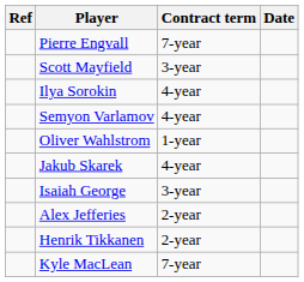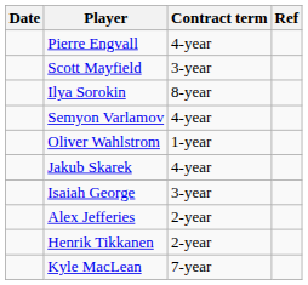 <table class="wikitable">
 <tr>
-<th>Ref</th>
+<th>Date</th>
 <th>Player</th>
 <th>Contract term</th>
-<th>Date</th>
+<th>Ref</th>
 </tr>
 <tr>
 <td></td>
 <td><a href='#'>Pierre Engvall</a></td>
-<td>7-year</td>
+<td>4-year</td>
 <td></td>
 </tr>
 <tr>
 <td></td>
 <td><a href='#'>Scott Mayfield</a></td>
 <td>3-year</td>
 <td></td>
 </tr>
 <tr>
 <td></td>
 <td><a href='#'>Ilya Sorokin</a></td>
-<td>4-year</td>
+<td>8-year</td>
 <td></td>
 </tr>
 <tr>
 <td></td>
 <td><a href='#'>Semyon Varlamov</a></td>
 <td>4-year</td>
 <td></td>
 </tr>
 <tr>
 <td></td>
 <td><a href='#'>Oliver Wahlstrom</a></td>
 <td>1-year</td>
 <td></td>
 </tr>
 <tr>
 <td></td>
 <td><a href='#'>Jakub Skarek</a></td>
 <td>4-year</td>
 <td></td>
 </tr>
 <tr>
 <td></td>
 <td><a href='#'>Isaiah George</a></td>
 <td>3-year</td>
 <td></td>
 </tr>
 <tr>
 <td></td>
 <td><a href='#'>Alex Jefferies</a></td>
 <td>2-year</td>
 <td></td>
 </tr>
 <tr>
 <td></td>
 <td><a href='#'>Henrik Tikkanen</a></td>
 <td>2-year</td>
 <td></td>
 </tr>
 <tr>
 <td></td>
 <td><a href='#'>Kyle MacLean</a></td>
 <td>7-year</td>
 <td></td>
 </tr>
 </table>
